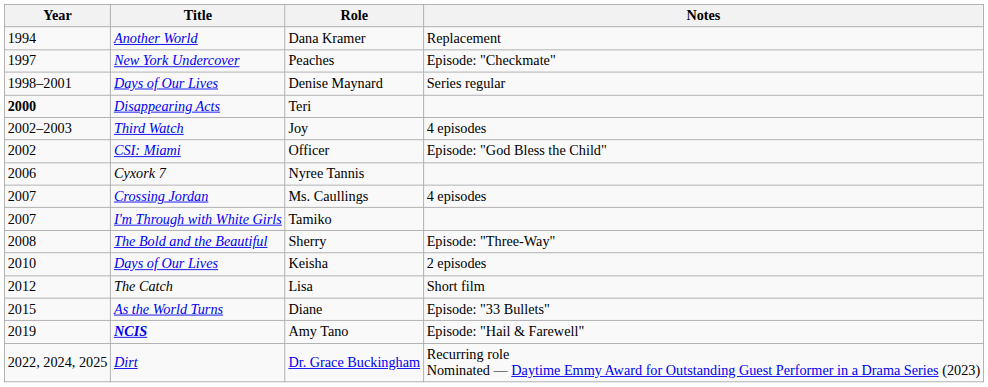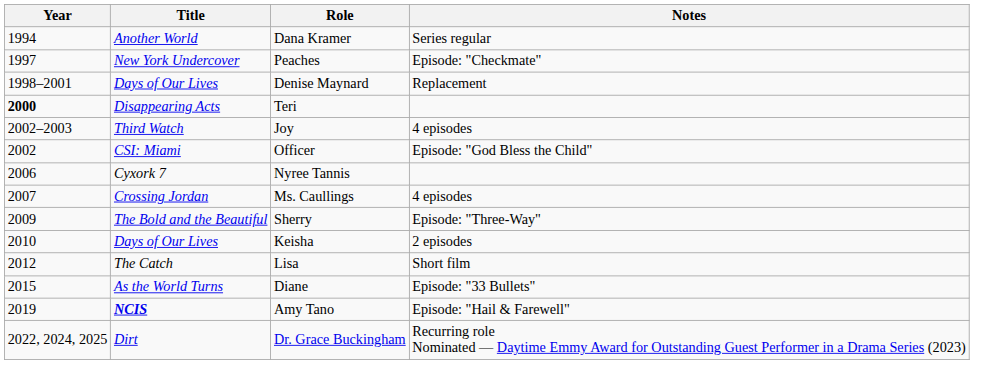 <table class="wikitable sortable">
 <tr>
 <th>Year</th>
 <th>Title</th>
 <th>Role</th>
 <th class="unsortable">Notes</th>
 </tr>
 <tr>
 <td>1994</td>
 <td><em><a href='#'>Another World</a></em></td>
 <td>Dana Kramer</td>
-<td>Replacement</td>
+<td>Series regular</td>
 </tr>
 <tr>
 <td>1997</td>
 <td><em><a href='#'>New York Undercover</a></em></td>
 <td>Peaches</td>
 <td>Episode: "Checkmate"</td>
 </tr>
 <tr>
 <td>1998–2001</td>
 <td><em><a href='#'>Days of Our Lives</a></em></td>
 <td>Denise Maynard</td>
-<td>Series regular</td>
+<td>Replacement</td>
 </tr>
 <tr>
 <td><strong>2000</strong></td>
 <td><em><a href='#'>Disappearing Acts</a></em></td>
 <td>Teri</td>
 <td></td>
 </tr>
 <tr>
 <td>2002–2003</td>
 <td><em><a href='#'>Third Watch</a></em></td>
 <td>Joy</td>
 <td>4 episodes</td>
 </tr>
 <tr>
 <td>2002</td>
 <td><em><a href='#'>CSI: Miami</a></em></td>
 <td>Officer</td>
 <td>Episode: "God Bless the Child"</td>
 </tr>
 <tr>
 <td>2006</td>
 <td><em>Cyxork 7</em></td>
 <td>Nyree Tannis</td>
 <td></td>
 </tr>
 <tr>
 <td>2007</td>
 <td><em><a href='#'>Crossing Jordan</a></em></td>
 <td>Ms. Caullings</td>
 <td>4 episodes</td>
 </tr>
 <tr>
-<td>2007</td>
-<td><em><a href='#'>I'm Through with White Girls</a></em></td>
-<td>Tamiko</td>
-<td></td>
-</tr>
-<tr>
-<td>2008</td>
+<td>2009</td>
 <td><em><a href='#'>The Bold and the Beautiful</a></em></td>
 <td>Sherry</td>
 <td>Episode: "Three-Way"</td>
 </tr>
 <tr>
 <td>2010</td>
 <td><em><a href='#'>Days of Our Lives</a></em></td>
 <td>Keisha</td>
 <td>2 episodes</td>
 </tr>
 <tr>
 <td>2012</td>
 <td><em>The Catch</em></td>
 <td>Lisa</td>
 <td>Short film</td>
 </tr>
 <tr>
 <td>2015</td>
 <td><em><a href='#'>As the World Turns</a></em></td>
 <td>Diane</td>
 <td>Episode: "33 Bullets"</td>
 </tr>
 <tr>
 <td>2019</td>
 <td><strong><em><a href='#'>NCIS</a></em></strong></td>
 <td>Amy Tano</td>
 <td>Episode: "Hail & Farewell"</td>
 </tr>
 <tr>
 <td>2022, 2024, 2025</td>
 <td><em><a href='#'>Dirt</a></em></td>
 <td><a href='#'>Dr. Grace Buckingham</a></td>
 <td>Recurring role<br>Nominated — <a href='#'>Daytime Emmy Award for Outstanding Guest Performer in a Drama Series</a> (2023)</td>
 </tr>
 </table>
